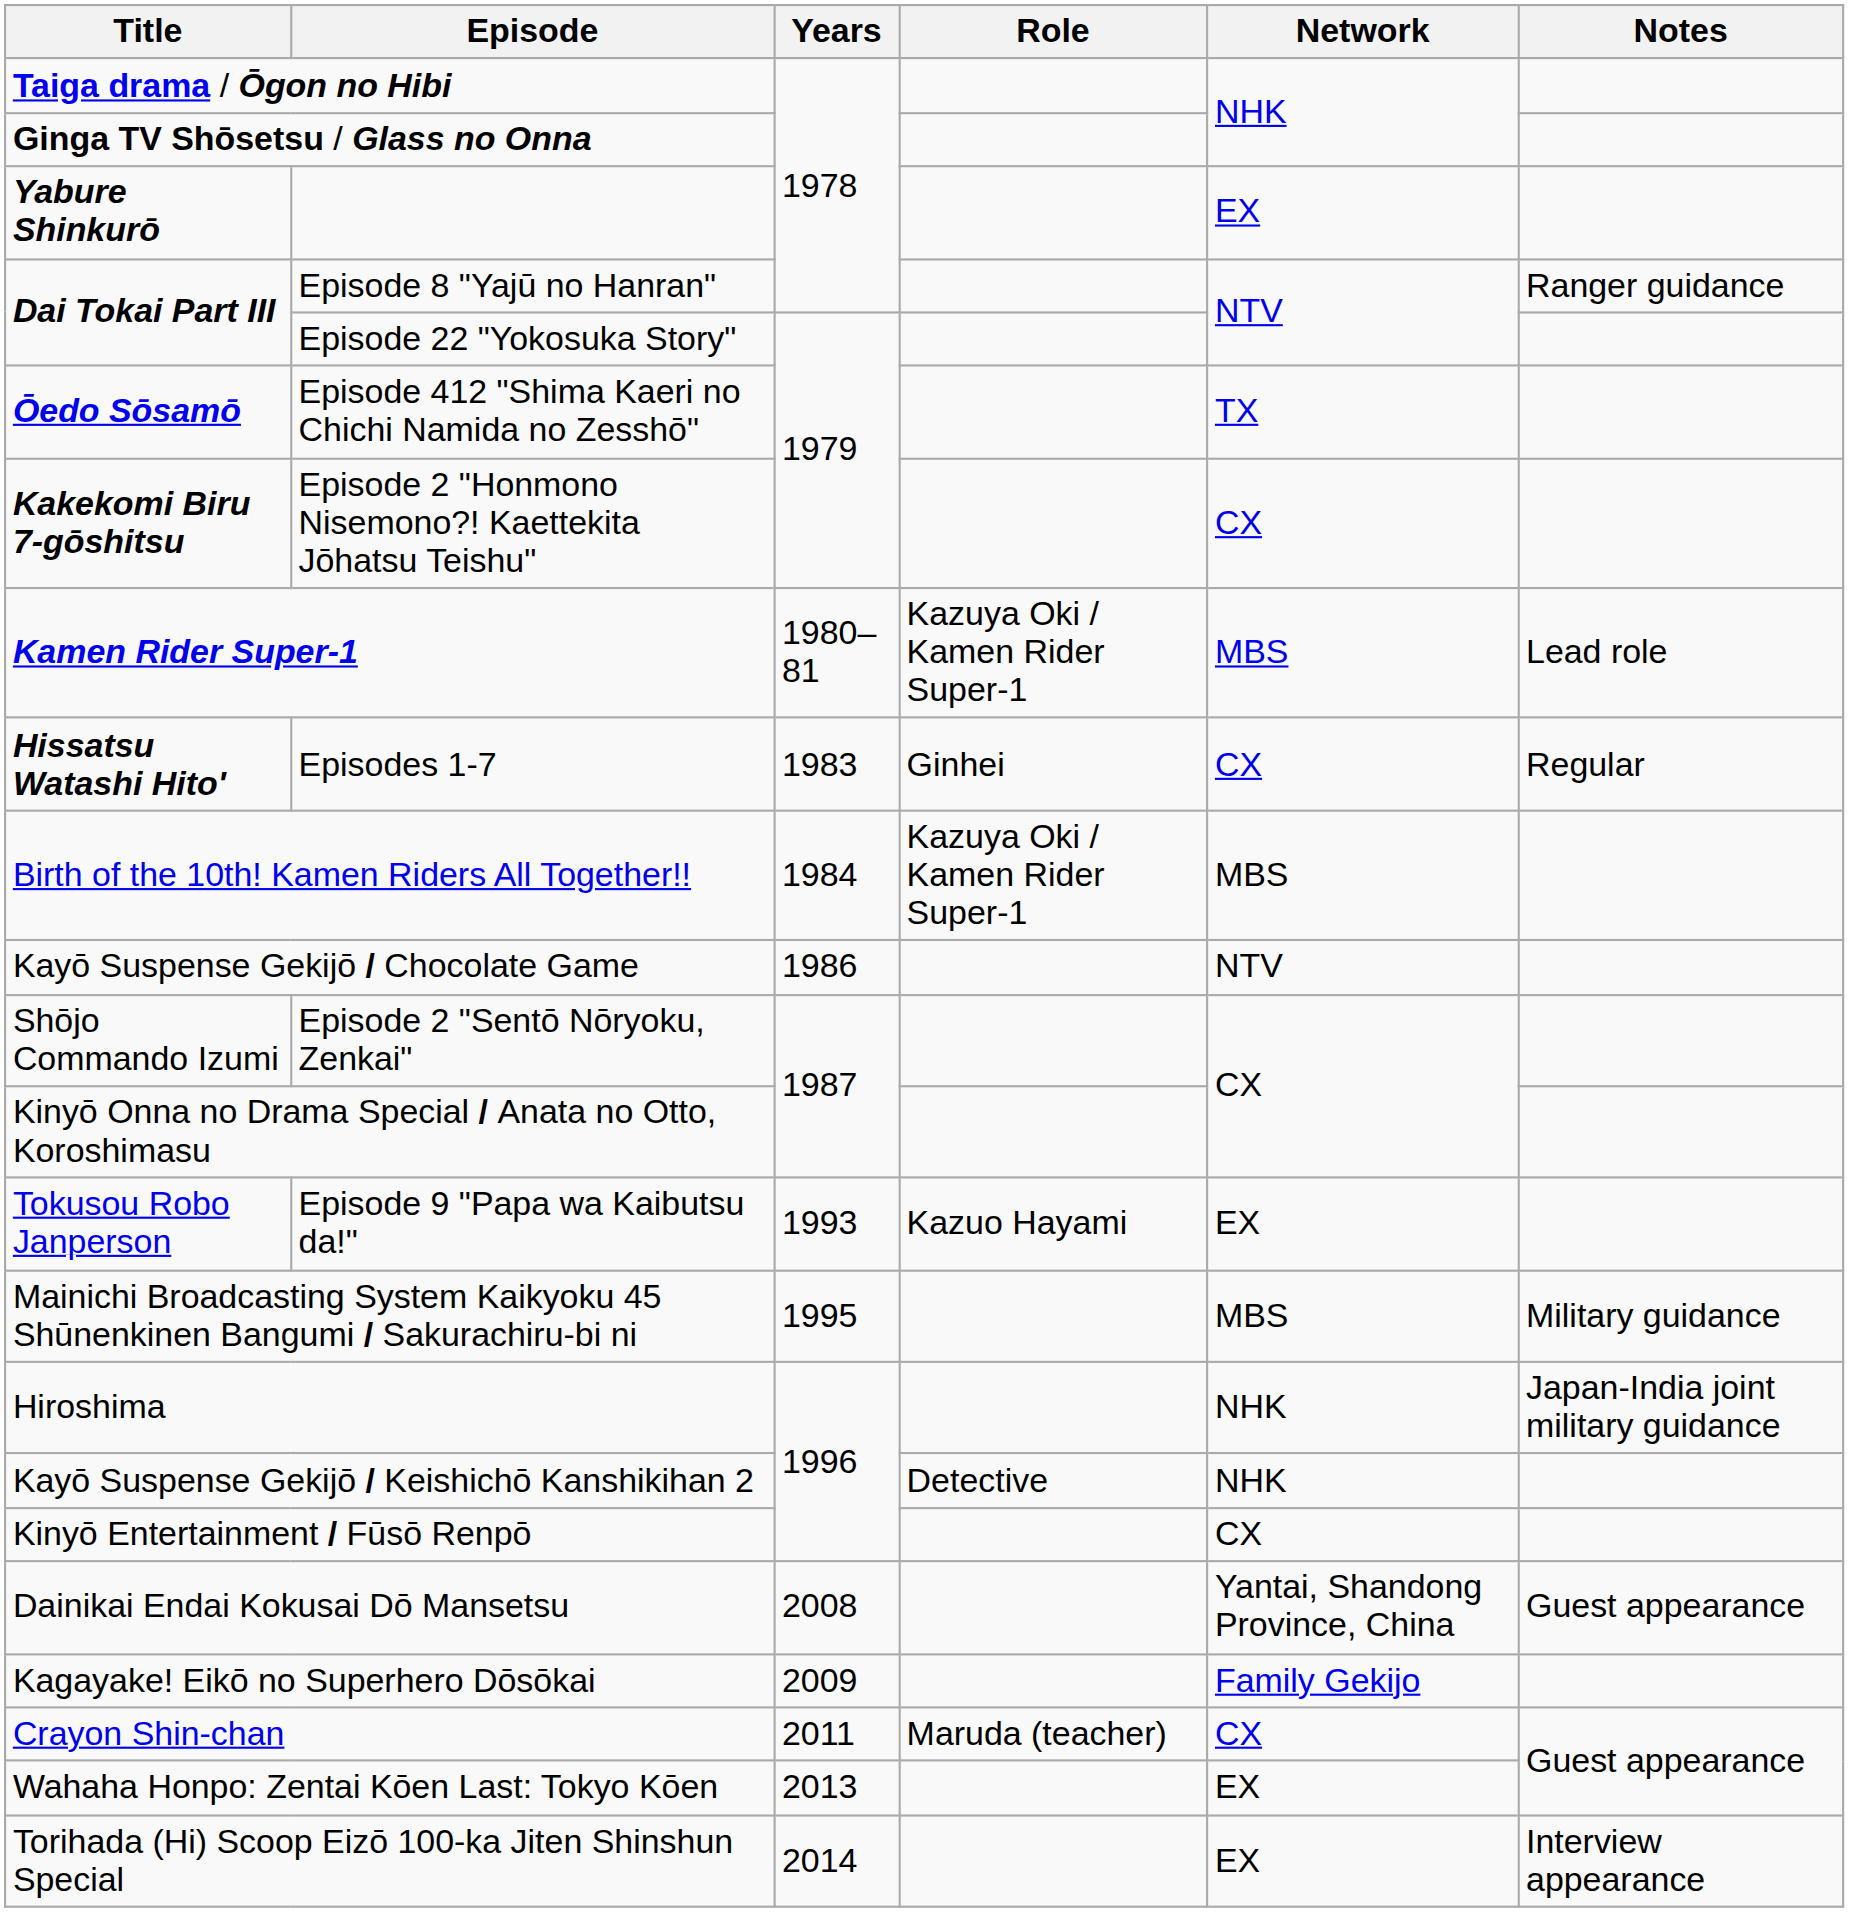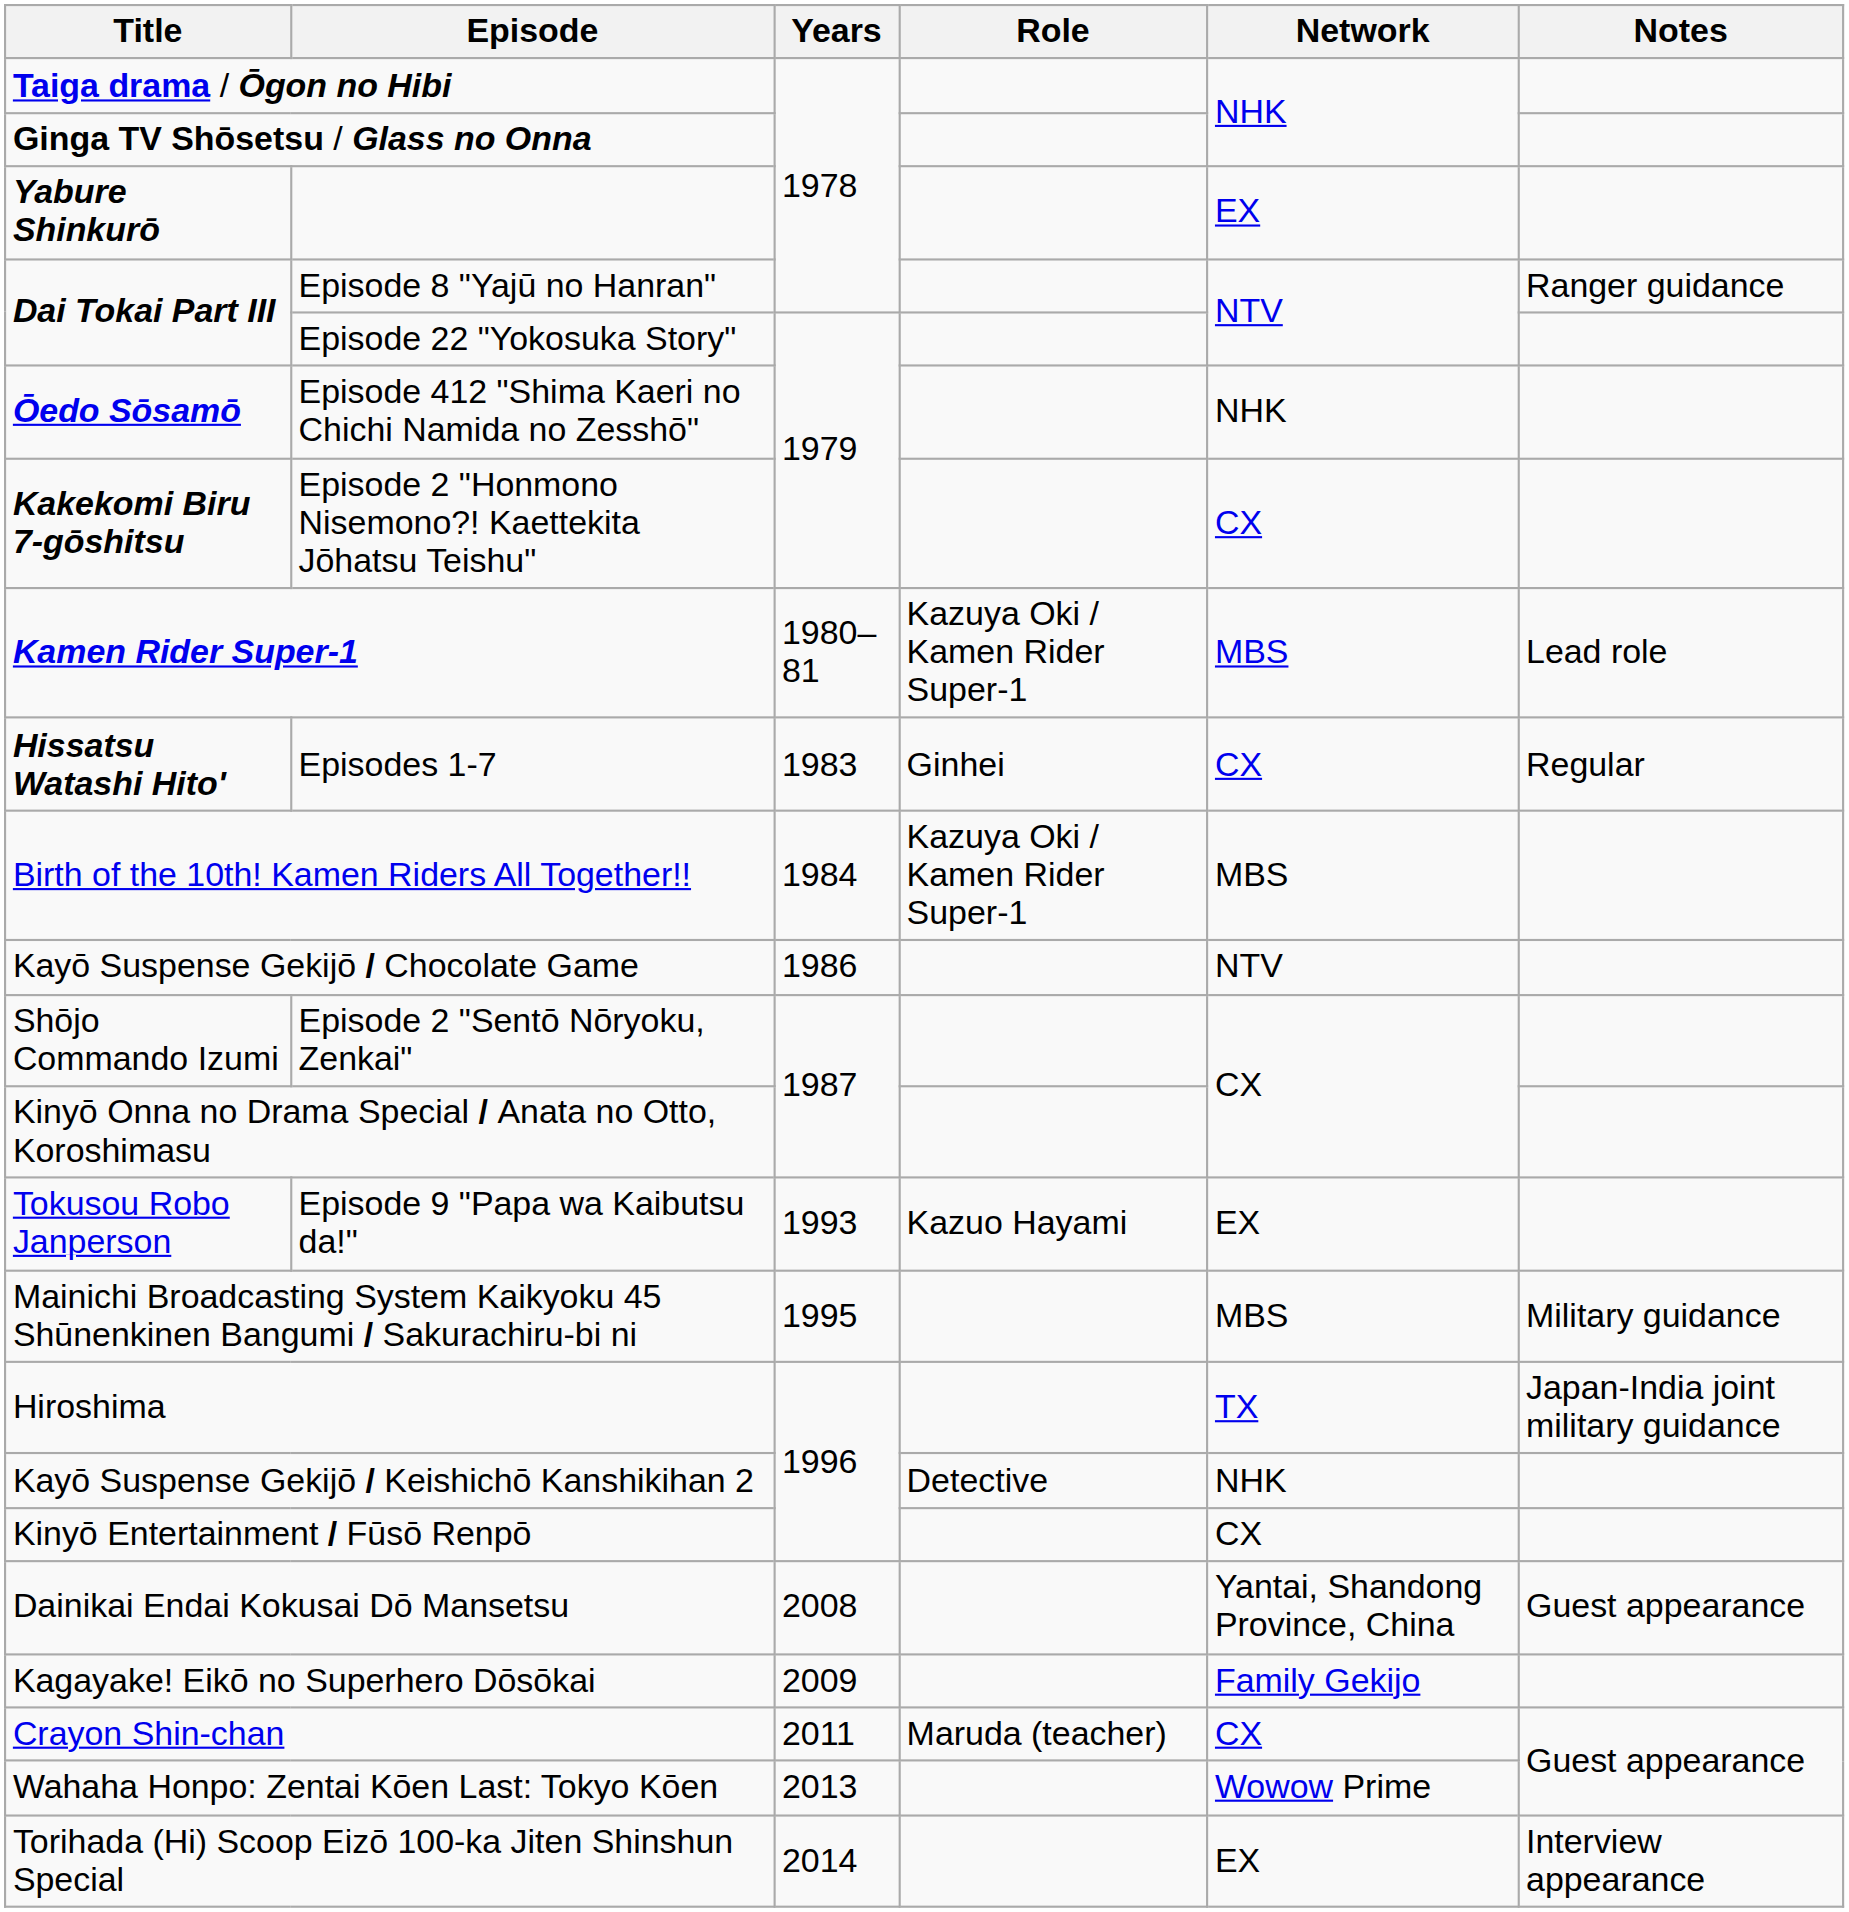 <table class="wikitable">
 <tr>
 <th>Title</th>
 <th>Episode</th>
 <th>Years</th>
 <th>Role</th>
 <th>Network</th>
 <th>Notes</th>
 </tr>
 <tr>
 <td colspan="2"><strong><a href='#'>Taiga drama</a></strong> / <strong><em>Ōgon no Hibi</em></strong></td>
 <td rowspan="4">1978</td>
 <td></td>
 <td rowspan="2"><a href='#'>NHK</a></td>
 <td></td>
 </tr>
 <tr>
 <td colspan="2"><strong>Ginga TV Shōsetsu</strong> / <strong><em>Glass no Onna</em></strong></td>
 <td></td>
 <td></td>
 </tr>
 <tr>
 <td><strong><em>Yabure Shinkurō</em></strong></td>
 <td></td>
 <td></td>
 <td><a href='#'>EX</a></td>
 <td></td>
 </tr>
 <tr>
 <td rowspan="2"><strong><em>Dai Tokai Part III</em></strong></td>
 <td>Episode 8 "Yajū no Hanran"</td>
 <td></td>
 <td rowspan="2"><a href='#'>NTV</a></td>
 <td>Ranger guidance</td>
 </tr>
 <tr>
 <td>Episode 22 "Yokosuka Story"</td>
 <td rowspan="3">1979</td>
 <td></td>
 <td></td>
 </tr>
 <tr>
 <td><strong><em><a href='#'>Ōedo Sōsamō</a></em></strong></td>
 <td>Episode 412 "Shima Kaeri no Chichi Namida no Zesshō"</td>
 <td></td>
-<td><a href='#'>TX</a></td>
+<td>NHK</td>
 <td></td>
 </tr>
 <tr>
 <td><strong><em>Kakekomi Biru 7-gōshitsu</em></strong></td>
 <td>Episode 2 "Honmono Nisemono?! Kaettekita Jōhatsu Teishu"</td>
 <td></td>
 <td><a href='#'>CX</a></td>
 <td></td>
 </tr>
 <tr>
 <td colspan="2"><strong><em><a href='#'>Kamen Rider Super-1</a></em></strong></td>
 <td>1980–81</td>
 <td>Kazuya Oki / Kamen Rider Super-1</td>
 <td><a href='#'>MBS</a></td>
 <td>Lead role</td>
 </tr>
 <tr>
 <td><strong><em>Hissatsu Watashi Hito<strong>'</td>
 <td>Episodes 1-7</td>
 <td>1983</td>
 <td>Ginhei</td>
 <td><a href='#'>CX</a></td>
 <td>Regular</td>
 </tr>
 <tr>
 <td colspan="2"></em></strong><a href='#'>Birth of the 10th! Kamen Riders All Together!!</a><strong><em></td>
 <td>1984</td>
 <td>Kazuya Oki / Kamen Rider Super-1</td>
 <td>MBS</td>
 <td></td>
 </tr>
 <tr>
 <td colspan="2"></strong>Kayō Suspense Gekijō<strong> / </em></strong>Chocolate Game<strong><em></td>
 <td>1986</td>
 <td></td>
 <td>NTV</td>
 <td></td>
 </tr>
 <tr>
 <td></em></strong>Shōjo Commando Izumi<strong><em></td>
 <td>Episode 2 "Sentō Nōryoku, Zenkai"</td>
 <td rowspan="2">1987</td>
 <td></td>
 <td rowspan="2">CX</td>
 <td></td>
 </tr>
 <tr>
 <td colspan="2"></strong>Kinyō Onna no Drama Special<strong> / </em></strong>Anata no Otto, Koroshimasu<strong><em></td>
 <td></td>
 <td></td>
 </tr>
 <tr>
 <td></em></strong><a href='#'>Tokusou Robo Janperson</a><strong><em></td>
 <td>Episode 9 "Papa wa Kaibutsu da!"</td>
 <td>1993</td>
 <td>Kazuo Hayami</td>
 <td>EX</td>
 <td></td>
 </tr>
 <tr>
 <td colspan="2"></strong>Mainichi Broadcasting System Kaikyoku 45 Shūnenkinen Bangumi<strong> / </em></strong>Sakurachiru-bi ni<strong><em></td>
 <td>1995</td>
 <td></td>
 <td>MBS</td>
 <td>Military guidance</td>
 </tr>
 <tr>
 <td colspan="2"></em></strong>Hiroshima<strong><em></td>
 <td rowspan="3">1996</td>
 <td></td>
-<td>NHK</td>
+<td><a href='#'>TX</a></td>
 <td>Japan-India joint military guidance</td>
 </tr>
 <tr>
 <td colspan="2"></strong>Kayō Suspense Gekijō<strong> / </em></strong>Keishichō Kanshikihan 2<strong><em></td>
 <td>Detective</td>
 <td>NHK</td>
 <td></td>
 </tr>
 <tr>
 <td colspan="2"></strong>Kinyō Entertainment<strong> / </em></strong>Fūsō Renpō<strong><em></td>
 <td></td>
 <td>CX</td>
 <td></td>
 </tr>
 <tr>
 <td colspan="2"></em></strong>Dainikai Endai Kokusai Dō Mansetsu<strong><em></td>
 <td>2008</td>
 <td></td>
 <td>Yantai, Shandong Province, China</td>
 <td>Guest appearance</td>
 </tr>
 <tr>
 <td colspan="2"></em></strong>Kagayake! Eikō no Superhero Dōsōkai<strong><em></td>
 <td>2009</td>
 <td></td>
 <td><a href='#'>Family Gekijo</a></td>
 <td></td>
 </tr>
 <tr>
 <td colspan="2"></em></strong><a href='#'>Crayon Shin-chan</a><strong><em></td>
 <td>2011</td>
 <td>Maruda (teacher)</td>
 <td><a href='#'>CX</a></td>
 <td rowspan="2">Guest appearance</td>
 </tr>
 <tr>
 <td colspan="2"></em></strong>Wahaha Honpo: Zentai Kōen Last: Tokyo Kōen<strong><em></td>
 <td>2013</td>
 <td></td>
-<td>EX</td>
+<td><a href='#'>Wowow</a> Prime</td>
 </tr>
 <tr>
 <td colspan="2"></em></strong>Torihada (Hi) Scoop Eizō 100-ka Jiten Shinshun Special<strong><em></td>
 <td>2014</td>
 <td></td>
 <td>EX</td>
 <td>Interview appearance</td>
 </tr>
 </table>
